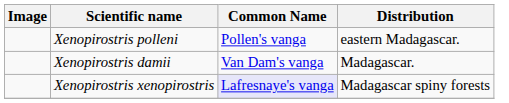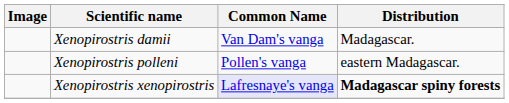 <table class="wikitable">
 <tr>
 <th>Image</th>
 <th>Scientific name</th>
 <th>Common Name</th>
 <th>Distribution</th>
 </tr>
 <tr>
 <td></td>
+<td><em>Xenopirostris damii</em></td>
+<td><a href='#'>Van Dam's vanga</a></td>
+<td>Madagascar.</td>
+</tr>
+<tr>
+<td></td>
 <td><em>Xenopirostris polleni</em></td>
 <td><a href='#'>Pollen's vanga</a></td>
 <td>eastern Madagascar.</td>
 </tr>
 <tr>
 <td></td>
-<td><em>Xenopirostris damii</em></td>
-<td><a href='#'>Van Dam's vanga</a></td>
-<td>Madagascar.</td>
-</tr>
-<tr>
-<td></td>
 <td><em>Xenopirostris xenopirostris</em></td>
 <td style="background: lavender;"><a href='#'>Lafresnaye's vanga</a></td>
-<td>Madagascar spiny forests</td>
+<td><strong>Madagascar spiny forests</strong></td>
 </tr>
 <tr>
 </tr>
 </table>
